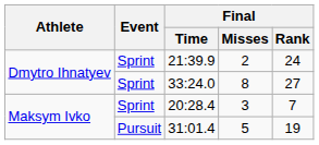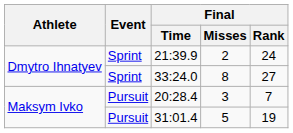 <table class="wikitable" style="font-size:90%;">
 <tr>
 <th rowspan="2">Athlete</th>
 <th rowspan="2">Event</th>
 <th colspan="3">Final</th>
 </tr>
 <tr>
 <th>Time</th>
 <th>Misses</th>
 <th>Rank</th>
 </tr>
 <tr>
 <td rowspan="2"><a href='#'>Dmytro Ihnatyev</a></td>
 <td><a href='#'>Sprint</a></td>
 <td align="center">21:39.9</td>
 <td align="center">2</td>
 <td align="center">24</td>
 </tr>
 <tr>
 <td><a href='#'>Sprint</a></td>
 <td align="center">33:24.0</td>
 <td align="center">8</td>
 <td align="center">27</td>
 </tr>
 <tr>
 <td rowspan="2"><a href='#'>Maksym Ivko</a></td>
-<td><a href='#'>Sprint</a></td>
+<td><a href='#'>Pursuit</a></td>
 <td align="center">20:28.4</td>
 <td align="center">3</td>
 <td align="center">7</td>
 </tr>
 <tr>
 <td><a href='#'>Pursuit</a></td>
 <td align="center">31:01.4</td>
 <td align="center">5</td>
 <td align="center">19</td>
 </tr>
 </table>
